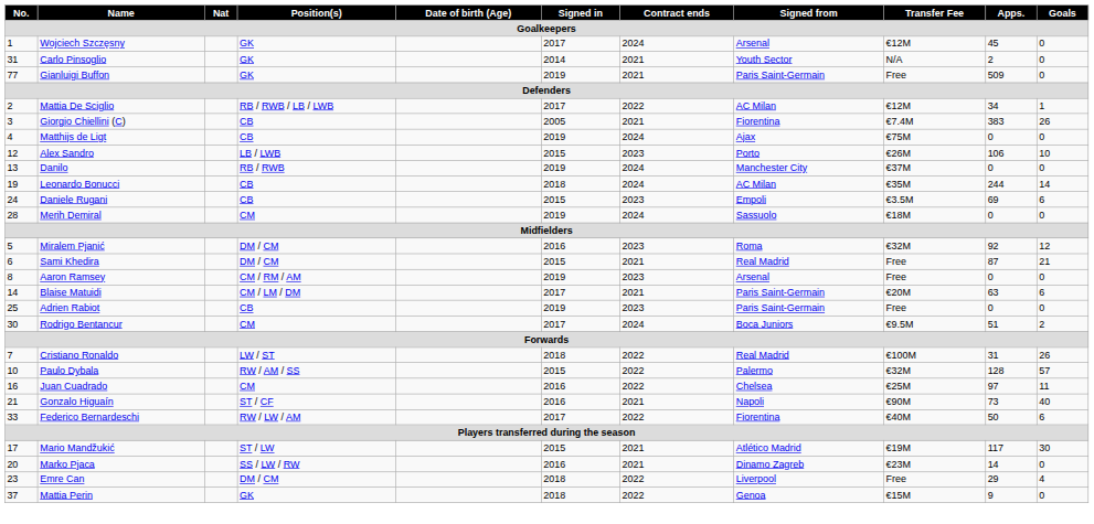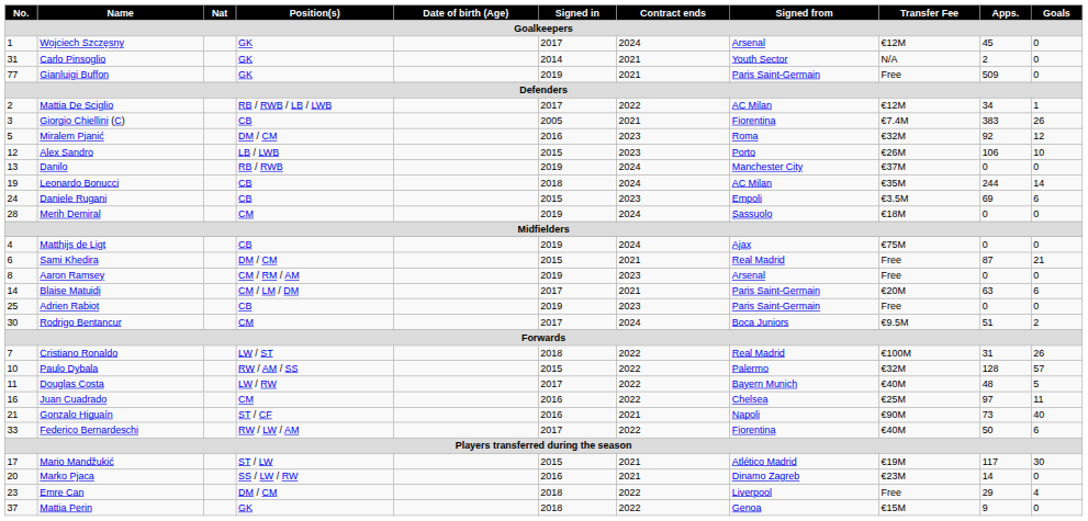 <table class="wikitable" style="text-align:left; font-size:90%; width:100%;">
 <tr>
 <th style="background:#000; color:white; text-align:center;">No.</th>
 <th style="background:#000; color:white; text-align:center;">Name</th>
 <th style="background:#000; color:white; text-align:center;">Nat</th>
 <th style="background:#000; color:white; text-align:center;">Position(s)</th>
 <th style="background:#000; color:white; text-align:center;">Date of birth (Age)</th>
 <th style="background:#000; color:white; text-align:center;">Signed in</th>
 <th style="background:#000; color:white; text-align:center;">Contract ends</th>
 <th style="background:#000; color:white; text-align:center;">Signed from</th>
 <th style="background:#000; color:white; text-align:center;">Transfer Fee</th>
 <th style="background:#000; color:white; text-align:center;">Apps.</th>
 <th style="background:#000; color:white; text-align:center;">Goals</th>
 </tr>
 <tr>
 <th colspan=11 style="background:#dcdcdc; text-align:center;">Goalkeepers</th>
 </tr>
 <tr>
 <td>1</td>
 <td><a href='#'>Wojciech Szczęsny</a></td>
 <td></td>
 <td><a href='#'>GK</a></td>
 <td></td>
 <td>2017</td>
 <td>2024</td>
 <td> <a href='#'>Arsenal</a></td>
 <td>€12M</td>
 <td>45</td>
 <td>0</td>
 </tr>
 <tr>
 <td>31</td>
 <td><a href='#'>Carlo Pinsoglio</a></td>
 <td></td>
 <td><a href='#'>GK</a></td>
 <td></td>
 <td>2014</td>
 <td>2021</td>
 <td> <a href='#'>Youth Sector</a></td>
 <td>N/A</td>
 <td>2</td>
 <td>0</td>
 </tr>
 <tr>
 <td>77</td>
 <td><a href='#'>Gianluigi Buffon</a></td>
 <td></td>
 <td><a href='#'>GK</a></td>
 <td></td>
 <td>2019</td>
 <td>2021</td>
 <td> <a href='#'>Paris Saint-Germain</a></td>
 <td>Free</td>
 <td>509</td>
 <td>0</td>
 </tr>
 <tr>
 <th colspan=11 style="background:#dcdcdc; text-align:center;">Defenders</th>
 </tr>
 <tr>
 <td>2</td>
 <td><a href='#'>Mattia De Sciglio</a></td>
 <td></td>
 <td><a href='#'>RB</a> / <a href='#'>RWB</a> / <a href='#'>LB</a> / <a href='#'>LWB</a></td>
 <td></td>
 <td>2017</td>
 <td>2022</td>
 <td> <a href='#'>AC Milan</a></td>
 <td>€12M</td>
 <td>34</td>
 <td>1</td>
 </tr>
 <tr>
 <td>3</td>
 <td><a href='#'>Giorgio Chiellini</a> (<a href='#'>C</a>)</td>
 <td></td>
 <td><a href='#'>CB</a></td>
 <td></td>
 <td>2005</td>
 <td>2021</td>
 <td> <a href='#'>Fiorentina</a></td>
 <td>€7.4M</td>
 <td>383</td>
 <td>26</td>
 </tr>
 <tr>
-<td>4</td>
-<td><a href='#'>Matthijs de Ligt</a></td>
+<td>5</td>
+<td><a href='#'>Miralem Pjanić</a></td>
 <td></td>
-<td><a href='#'>CB</a></td>
+<td><a href='#'>DM</a> / <a href='#'>CM</a></td>
 <td></td>
-<td>2019</td>
-<td>2024</td>
-<td> <a href='#'>Ajax</a></td>
-<td>€75M</td>
-<td>0</td>
-<td>0</td>
+<td>2016</td>
+<td>2023</td>
+<td> <a href='#'>Roma</a></td>
+<td>€32M</td>
+<td>92</td>
+<td>12</td>
 </tr>
 <tr>
 <td>12</td>
 <td><a href='#'>Alex Sandro</a></td>
 <td></td>
 <td><a href='#'>LB</a> / <a href='#'>LWB</a></td>
 <td></td>
 <td>2015</td>
 <td>2023</td>
 <td> <a href='#'>Porto</a></td>
 <td>€26M</td>
 <td>106</td>
 <td>10</td>
 </tr>
 <tr>
 <td>13</td>
 <td><a href='#'>Danilo</a></td>
 <td></td>
 <td><a href='#'>RB</a> / <a href='#'>RWB</a></td>
 <td></td>
 <td>2019</td>
 <td>2024</td>
 <td> <a href='#'>Manchester City</a></td>
 <td>€37M</td>
 <td>0</td>
 <td>0</td>
 </tr>
 <tr>
 <td>19</td>
 <td><a href='#'>Leonardo Bonucci</a></td>
 <td></td>
 <td><a href='#'>CB</a></td>
 <td></td>
 <td>2018</td>
 <td>2024</td>
 <td> <a href='#'>AC Milan</a></td>
 <td>€35M</td>
 <td>244</td>
 <td>14</td>
 </tr>
 <tr>
 <td>24</td>
 <td><a href='#'>Daniele Rugani</a></td>
 <td></td>
 <td><a href='#'>CB</a></td>
 <td></td>
 <td>2015</td>
 <td>2023</td>
 <td> <a href='#'>Empoli</a></td>
 <td>€3.5M</td>
 <td>69</td>
 <td>6</td>
 </tr>
 <tr>
 <td>28</td>
 <td><a href='#'>Merih Demiral</a></td>
 <td></td>
 <td><a href='#'>CM</a></td>
 <td></td>
 <td>2019</td>
 <td>2024</td>
 <td> <a href='#'>Sassuolo</a></td>
 <td>€18M</td>
 <td>0</td>
 <td>0</td>
 </tr>
 <tr>
 <th colspan=11 style="background:#dcdcdc; text-align:center;">Midfielders</th>
 </tr>
 <tr>
-<td>5</td>
-<td><a href='#'>Miralem Pjanić</a></td>
+<td>4</td>
+<td><a href='#'>Matthijs de Ligt</a></td>
 <td></td>
-<td><a href='#'>DM</a> / <a href='#'>CM</a></td>
+<td><a href='#'>CB</a></td>
 <td></td>
-<td>2016</td>
-<td>2023</td>
-<td> <a href='#'>Roma</a></td>
-<td>€32M</td>
-<td>92</td>
-<td>12</td>
+<td>2019</td>
+<td>2024</td>
+<td> <a href='#'>Ajax</a></td>
+<td>€75M</td>
+<td>0</td>
+<td>0</td>
 </tr>
 <tr>
 <td>6</td>
 <td><a href='#'>Sami Khedira</a></td>
 <td></td>
 <td><a href='#'>DM</a> / <a href='#'>CM</a></td>
 <td></td>
 <td>2015</td>
 <td>2021</td>
 <td> <a href='#'>Real Madrid</a></td>
 <td>Free</td>
 <td>87</td>
 <td>21</td>
 </tr>
 <tr>
 <td>8</td>
 <td><a href='#'>Aaron Ramsey</a></td>
 <td></td>
 <td><a href='#'>CM</a> /  <a href='#'>RM</a> / <a href='#'>AM</a></td>
 <td></td>
 <td>2019</td>
 <td>2023</td>
 <td> <a href='#'>Arsenal</a></td>
 <td>Free</td>
 <td>0</td>
 <td>0</td>
 </tr>
 <tr>
 <td>14</td>
 <td><a href='#'>Blaise Matuidi</a></td>
 <td></td>
 <td><a href='#'>CM</a> / <a href='#'>LM</a> / <a href='#'>DM</a></td>
 <td></td>
 <td>2017</td>
 <td>2021</td>
 <td> <a href='#'>Paris Saint-Germain</a></td>
 <td>€20M</td>
 <td>63</td>
 <td>6</td>
 </tr>
 <tr>
 <td>25</td>
 <td><a href='#'>Adrien Rabiot</a></td>
 <td></td>
 <td><a href='#'>CB</a></td>
 <td></td>
 <td>2019</td>
 <td>2023</td>
 <td> <a href='#'>Paris Saint-Germain</a></td>
 <td>Free</td>
 <td>0</td>
 <td>0</td>
 </tr>
 <tr>
 <td>30</td>
 <td><a href='#'>Rodrigo Bentancur</a></td>
 <td></td>
 <td><a href='#'>CM</a></td>
 <td></td>
 <td>2017</td>
 <td>2024</td>
 <td> <a href='#'>Boca Juniors</a></td>
 <td>€9.5M</td>
 <td>51</td>
 <td>2</td>
 </tr>
 <tr>
 <th colspan=11 style="background:#dcdcdc; text-align:center;">Forwards</th>
 </tr>
 <tr>
 <td>7</td>
 <td><a href='#'>Cristiano Ronaldo</a></td>
 <td></td>
 <td><a href='#'>LW</a> / <a href='#'>ST</a></td>
 <td></td>
 <td>2018</td>
 <td>2022</td>
 <td> <a href='#'>Real Madrid</a></td>
 <td>€100M</td>
 <td>31</td>
 <td>26</td>
 </tr>
 <tr>
 <td>10</td>
 <td><a href='#'>Paulo Dybala</a></td>
 <td></td>
 <td><a href='#'>RW</a> / <a href='#'>AM</a> / <a href='#'>SS</a></td>
 <td></td>
 <td>2015</td>
 <td>2022</td>
 <td> <a href='#'>Palermo</a></td>
 <td>€32M</td>
 <td>128</td>
 <td>57</td>
 </tr>
 <tr>
+<td>11</td>
+<td><a href='#'>Douglas Costa</a></td>
+<td></td>
+<td><a href='#'>LW</a> / <a href='#'>RW</a></td>
+<td></td>
+<td>2017</td>
+<td>2022</td>
+<td> <a href='#'>Bayern Munich</a></td>
+<td>€40M</td>
+<td>48</td>
+<td>5</td>
+</tr>
+<tr>
 <td>16</td>
 <td><a href='#'>Juan Cuadrado</a></td>
 <td></td>
 <td><a href='#'>CM</a></td>
 <td></td>
 <td>2016</td>
 <td>2022</td>
 <td> <a href='#'>Chelsea</a></td>
 <td>€25M</td>
 <td>97</td>
 <td>11</td>
 </tr>
 <tr>
 <td>21</td>
 <td><a href='#'>Gonzalo Higuaín</a></td>
 <td></td>
 <td><a href='#'>ST</a> / <a href='#'>CF</a></td>
 <td></td>
 <td>2016</td>
 <td>2021</td>
 <td> <a href='#'>Napoli</a></td>
 <td>€90M</td>
 <td>73</td>
 <td>40</td>
 </tr>
 <tr>
 <td>33</td>
 <td><a href='#'>Federico Bernardeschi</a></td>
 <td></td>
 <td><a href='#'>RW</a> / <a href='#'>LW</a> / <a href='#'>AM</a></td>
 <td></td>
 <td>2017</td>
 <td>2022</td>
 <td> <a href='#'>Fiorentina</a></td>
 <td>€40M</td>
 <td>50</td>
 <td>6</td>
 </tr>
 <tr>
 <th colspan=11 style="background:#dcdcdc; text-align:center;">Players transferred during the season</th>
 </tr>
 <tr>
 <td>17</td>
 <td><a href='#'>Mario Mandžukić</a></td>
 <td></td>
 <td><a href='#'>ST</a> / <a href='#'>LW</a></td>
 <td></td>
 <td>2015</td>
 <td>2021</td>
 <td> <a href='#'>Atlético Madrid</a></td>
 <td>€19M</td>
 <td>117</td>
 <td>30</td>
 </tr>
 <tr>
 <td>20</td>
 <td><a href='#'>Marko Pjaca</a></td>
 <td></td>
 <td><a href='#'>SS</a> / <a href='#'>LW</a> / <a href='#'>RW</a></td>
 <td></td>
 <td>2016</td>
 <td>2021</td>
 <td> <a href='#'>Dinamo Zagreb</a></td>
 <td>€23M</td>
 <td>14</td>
 <td>0</td>
 </tr>
 <tr>
 <td>23</td>
 <td><a href='#'>Emre Can</a></td>
 <td></td>
 <td><a href='#'>DM</a> / <a href='#'>CM</a></td>
 <td></td>
 <td>2018</td>
 <td>2022</td>
 <td> <a href='#'>Liverpool</a></td>
 <td>Free</td>
 <td>29</td>
 <td>4</td>
 </tr>
 <tr>
 <td>37</td>
 <td><a href='#'>Mattia Perin</a></td>
 <td></td>
 <td><a href='#'>GK</a></td>
 <td></td>
 <td>2018</td>
 <td>2022</td>
 <td> <a href='#'>Genoa</a></td>
 <td>€15M</td>
 <td>9</td>
 <td>0</td>
 </tr>
 </table>
